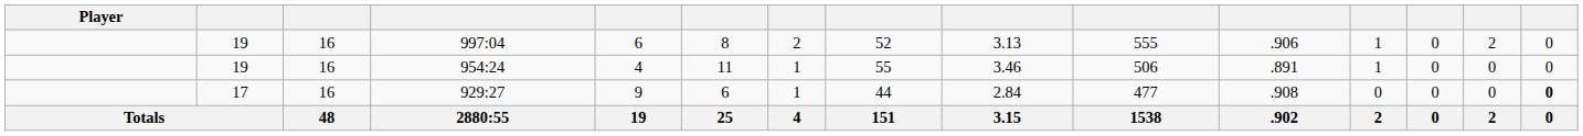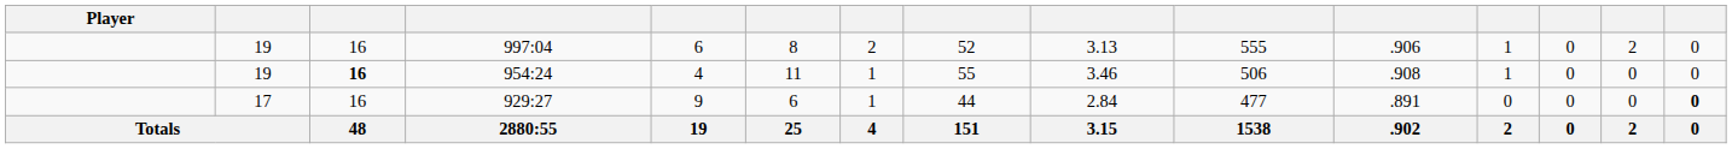 <table class="wikitable sortable" style="width:100%; text-align:center;">
 <tr style="text-align:center; background:#ddd;">
 <th>Player</th>
 <th></th>
 <th></th>
 <th></th>
 <th></th>
 <th></th>
 <th></th>
 <th></th>
 <th></th>
 <th></th>
 <th></th>
 <th></th>
 <th></th>
 <th></th>
 <th></th>
 </tr>
 <tr>
 <td></td>
 <td>19</td>
 <td>16</td>
 <td>997:04</td>
 <td>6</td>
 <td>8</td>
 <td>2</td>
 <td>52</td>
 <td>3.13</td>
 <td>555</td>
 <td>.906</td>
 <td>1</td>
 <td>0</td>
 <td>2</td>
 <td>0</td>
 </tr>
 <tr>
 <td></td>
 <td>19</td>
-<td>16</td>
+<td><strong>16</strong></td>
 <td>954:24</td>
 <td>4</td>
 <td>11</td>
 <td>1</td>
 <td>55</td>
 <td>3.46</td>
 <td>506</td>
-<td>.891</td>
+<td>.908</td>
 <td>1</td>
 <td>0</td>
 <td>0</td>
 <td>0</td>
 </tr>
 <tr>
 <td></td>
 <td>17</td>
 <td>16</td>
 <td>929:27</td>
 <td>9</td>
 <td>6</td>
 <td>1</td>
 <td>44</td>
 <td>2.84</td>
 <td>477</td>
-<td>.908</td>
+<td>.891</td>
 <td>0</td>
 <td>0</td>
 <td>0</td>
 <td><strong>0</strong></td>
 </tr>
 <tr class="unsortable">
 <th colspan=2>Totals</th>
 <th>48</th>
 <th>2880:55</th>
 <th>19</th>
 <th>25</th>
 <th>4</th>
 <th>151</th>
 <th>3.15</th>
 <th>1538</th>
 <th>.902</th>
 <th>2</th>
 <th>0</th>
 <th>2</th>
 <th>0</th>
 </tr>
 </table>
